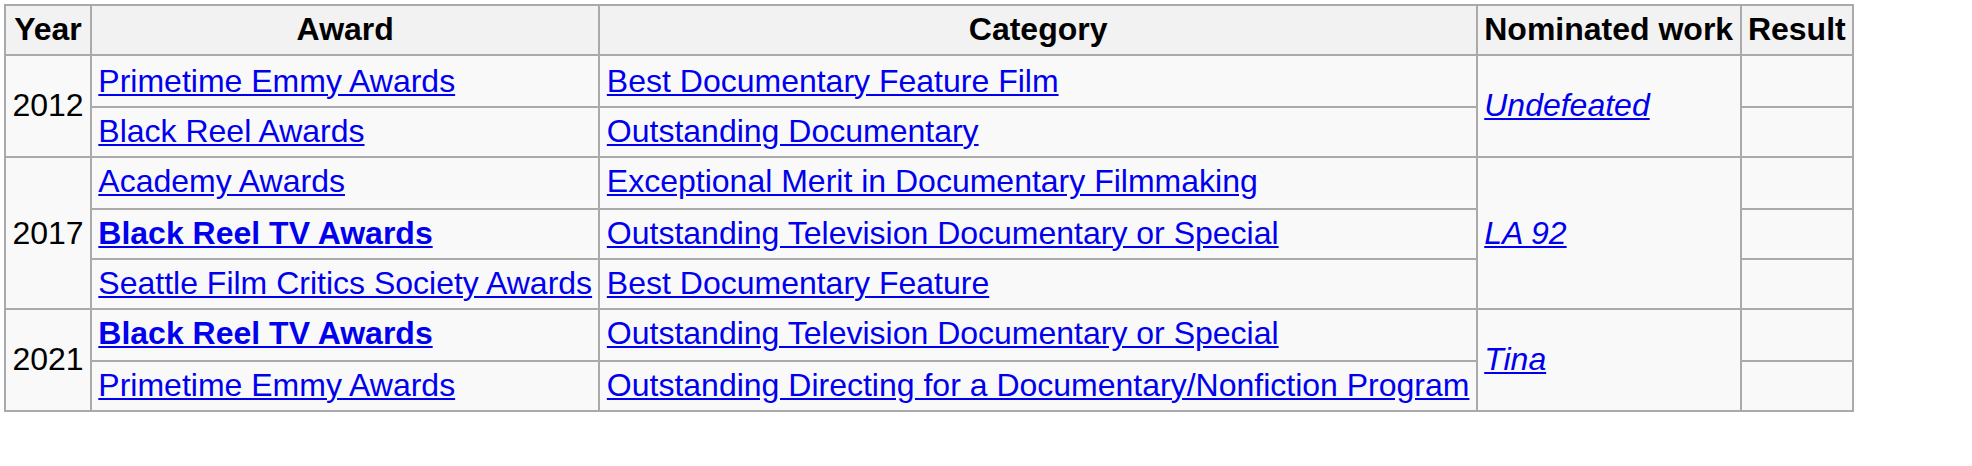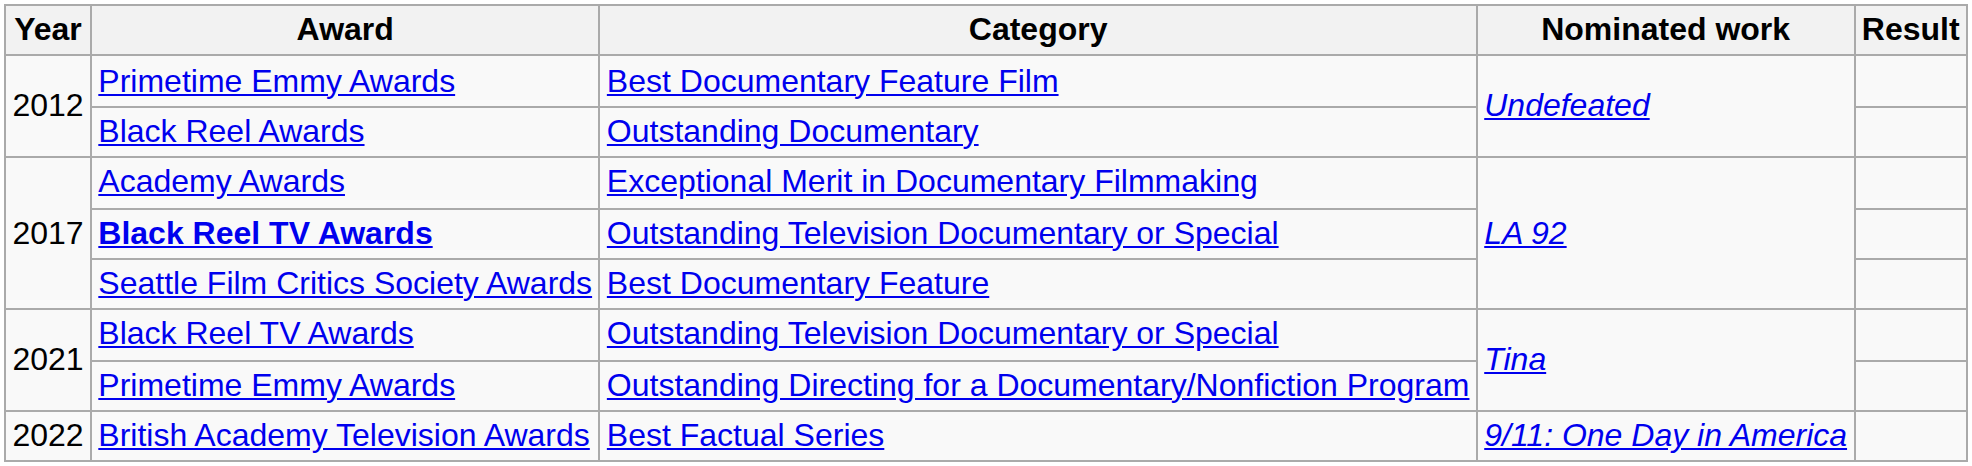 <table class="wikitable sortable">
 <tr>
 <th>Year</th>
 <th>Award</th>
 <th>Category</th>
 <th>Nominated work</th>
 <th>Result</th>
 </tr>
 <tr>
 <td rowspan="2">2012</td>
 <td><a href='#'>Primetime Emmy Awards</a></td>
 <td><a href='#'>Best Documentary Feature Film</a></td>
 <td rowspan="2"><em><a href='#'>Undefeated</a></em></td>
 <td></td>
 </tr>
 <tr>
 <td><a href='#'>Black Reel Awards</a></td>
 <td><a href='#'>Outstanding Documentary</a></td>
 <td></td>
 </tr>
 <tr>
 <td rowspan="3">2017</td>
 <td><a href='#'>Academy Awards</a></td>
 <td><a href='#'>Exceptional Merit in Documentary Filmmaking</a></td>
 <td rowspan="3"><a href='#'><em>LA 92</em></a></td>
 <td></td>
 </tr>
 <tr>
 <td><strong><a href='#'>Black Reel TV Awards</a></strong></td>
 <td><a href='#'>Outstanding Television Documentary or Special</a></td>
 <td></td>
 </tr>
 <tr>
 <td><a href='#'>Seattle Film Critics Society Awards</a></td>
 <td><a href='#'>Best Documentary Feature</a></td>
 <td></td>
 </tr>
 <tr>
 <td rowspan="2">2021</td>
-<td><strong><a href='#'>Black Reel TV Awards</a></strong></td>
+<td><a href='#'>Black Reel TV Awards</a></td>
 <td><a href='#'>Outstanding Television Documentary or Special</a></td>
 <td rowspan="2"><em><a href='#'>Tina</a></em></td>
 <td></td>
 </tr>
 <tr>
 <td><a href='#'>Primetime Emmy Awards</a></td>
 <td><a href='#'>Outstanding Directing for a Documentary/Nonfiction Program</a></td>
 <td></td>
 </tr>
+<tr>
+<td>2022</td>
+<td><a href='#'>British Academy Television Awards</a></td>
+<td><a href='#'>Best Factual Series</a></td>
+<td><em><a href='#'>9/11: One Day in America</a></em></td>
+<td></td>
+</tr>
 </table>
